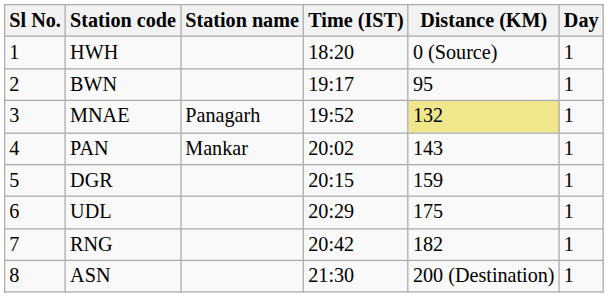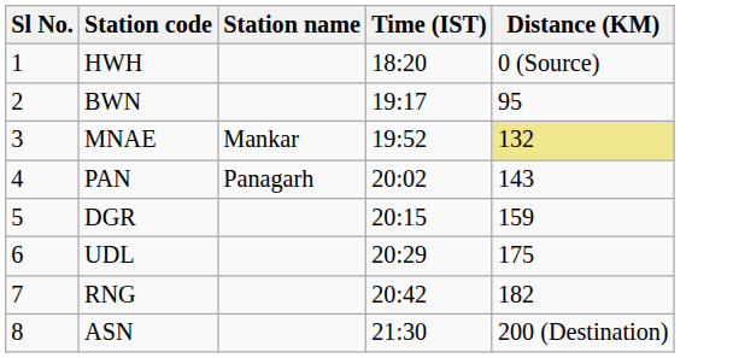 <table class="wikitable">
 <tr>
 <th>Sl No.</th>
 <th>Station code</th>
 <th>Station name</th>
 <th>Time (IST)</th>
 <th>Distance (KM)</th>
-<th>Day</th>
 </tr>
 <tr>
 <td>1</td>
 <td>HWH</td>
 <td></td>
 <td>18:20</td>
 <td>0 (Source)</td>
-<td>1</td>
 </tr>
 <tr>
 <td>2</td>
 <td>BWN</td>
 <td></td>
 <td>19:17</td>
 <td>95</td>
-<td>1</td>
 </tr>
 <tr>
 <td>3</td>
 <td>MNAE</td>
-<td>Panagarh</td>
+<td>Mankar</td>
 <td>19:52</td>
 <td style="background: khaki;">132</td>
-<td>1</td>
 </tr>
 <tr>
 <td>4</td>
 <td>PAN</td>
-<td>Mankar</td>
+<td>Panagarh</td>
 <td>20:02</td>
 <td>143</td>
-<td>1</td>
 </tr>
 <tr>
 <td>5</td>
 <td>DGR</td>
 <td></td>
 <td>20:15</td>
 <td>159</td>
-<td>1</td>
 </tr>
 <tr>
 <td>6</td>
 <td>UDL</td>
 <td></td>
 <td>20:29</td>
 <td>175</td>
-<td>1</td>
 </tr>
 <tr>
 <td>7</td>
 <td>RNG</td>
 <td></td>
 <td>20:42</td>
 <td>182</td>
-<td>1</td>
 </tr>
 <tr>
 <td>8</td>
 <td>ASN</td>
 <td></td>
 <td>21:30</td>
 <td>200 (Destination)</td>
-<td>1</td>
 </tr>
 </table>
